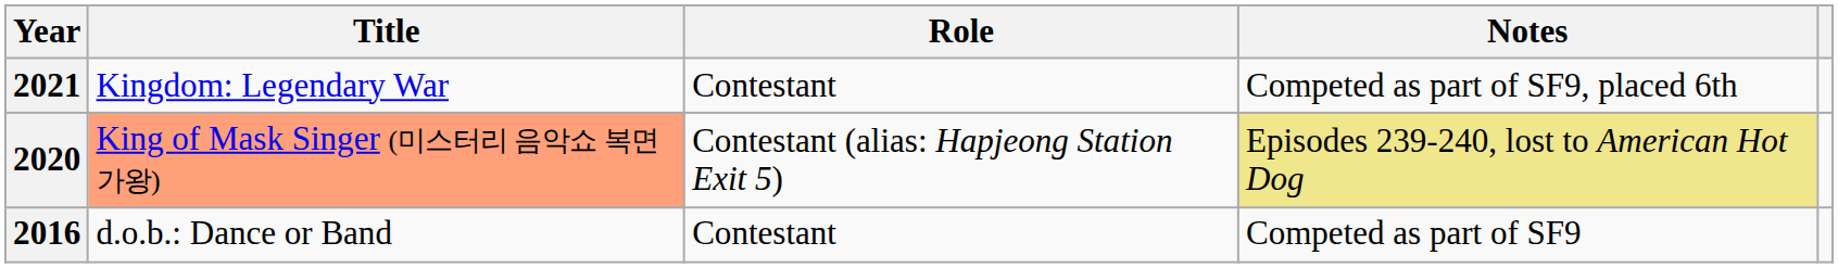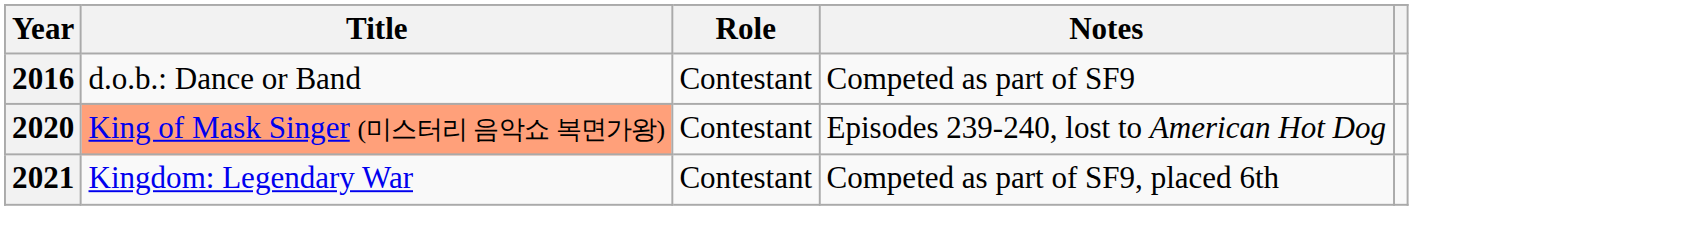 <table class="wikitable sortable plainrowheaders">
 <tr>
 <th scope="col">Year</th>
 <th scope="col">Title</th>
 <th scope="col">Role</th>
 <th scope="col">Notes</th>
 <th scope="col" class="unsortable"></th>
 </tr>
 <tr>
+<th scope="row">2016</th>
+<td>d.o.b.: Dance or Band</td>
+<td>Contestant</td>
+<td>Competed as part of SF9</td>
+<td></td>
+</tr>
+<tr>
+<th scope="row">2020</th>
+<td style="background: lightsalmon;"><a href='#'>King of Mask Singer</a> <small>(미스터리 음악쇼 복면가왕)</small></td>
+<td>Contestant</td>
+<td>Episodes 239-240, lost to <em>American Hot Dog</em></td>
+<td></td>
+</tr>
+<tr>
 <th scope="row">2021</th>
 <td><a href='#'>Kingdom: Legendary War</a></td>
 <td>Contestant</td>
 <td>Competed as part of SF9, placed 6th</td>
 <td></td>
 </tr>
-<tr>
-<th scope="row">2020</th>
-<td style="background: lightsalmon;"><a href='#'>King of Mask Singer</a> <small>(미스터리 음악쇼 복면가왕)</small></td>
-<td>Contestant (alias: <em>Hapjeong Station Exit 5</em>)</td>
-<td style="background: khaki;">Episodes 239-240, lost to <em>American Hot Dog</em></td>
-<td></td>
-</tr>
-<tr>
-<th scope="row">2016</th>
-<td>d.o.b.: Dance or Band</td>
-<td>Contestant</td>
-<td>Competed as part of SF9</td>
-<td></td>
-</tr>
 </table>
